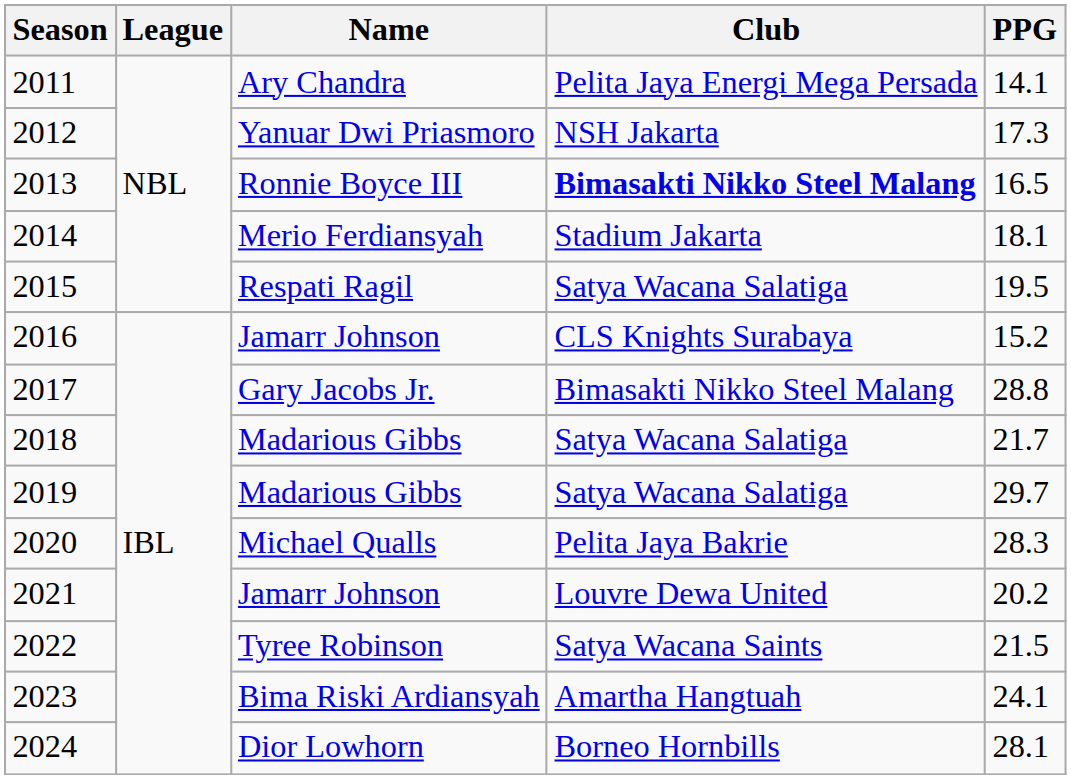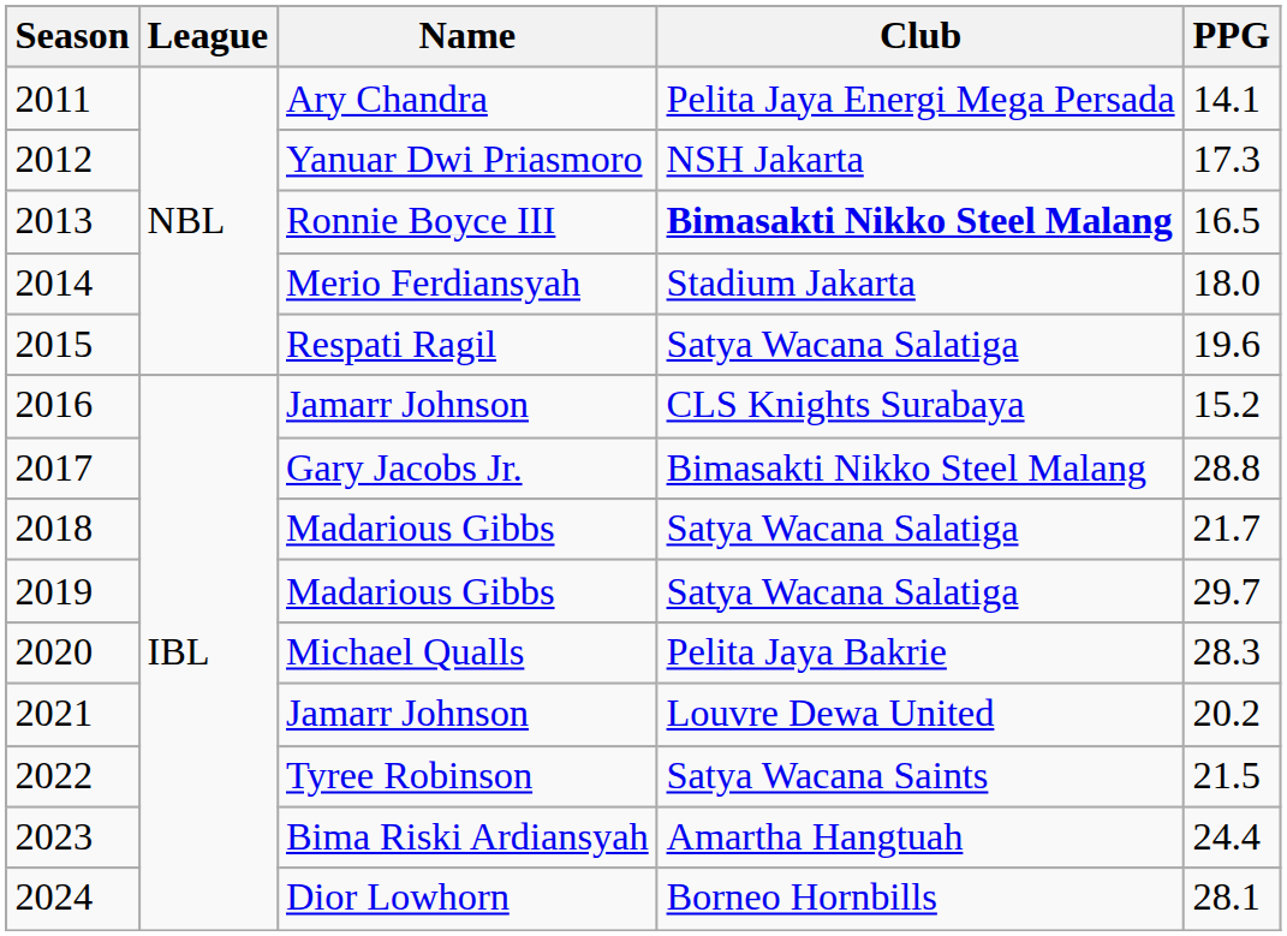 <table class="wikitable">
 <tr>
 <th>Season</th>
 <th>League</th>
 <th>Name</th>
 <th>Club</th>
 <th>PPG</th>
 </tr>
 <tr>
 <td>2011</td>
 <td rowspan="5">NBL</td>
 <td> <a href='#'>Ary Chandra</a></td>
 <td><a href='#'>Pelita Jaya Energi Mega Persada</a></td>
 <td>14.1</td>
 </tr>
 <tr>
 <td>2012</td>
 <td> <a href='#'>Yanuar Dwi Priasmoro</a></td>
 <td><a href='#'>NSH Jakarta</a></td>
 <td>17.3</td>
 </tr>
 <tr>
 <td>2013</td>
 <td> <a href='#'>Ronnie Boyce III</a></td>
 <td><strong><a href='#'>Bimasakti Nikko Steel Malang</a></strong></td>
 <td>16.5</td>
 </tr>
 <tr>
 <td>2014</td>
 <td> <a href='#'>Merio Ferdiansyah</a></td>
 <td><a href='#'>Stadium Jakarta</a></td>
-<td>18.1</td>
+<td>18.0</td>
 </tr>
 <tr>
 <td>2015</td>
 <td> <a href='#'>Respati Ragil</a></td>
 <td><a href='#'>Satya Wacana Salatiga</a></td>
-<td>19.5</td>
+<td>19.6</td>
 </tr>
 <tr>
 <td>2016</td>
 <td rowspan="9">IBL</td>
 <td> <a href='#'>Jamarr Johnson</a></td>
 <td><a href='#'>CLS Knights Surabaya</a></td>
 <td>15.2</td>
 </tr>
 <tr>
 <td>2017</td>
 <td> <a href='#'>Gary Jacobs Jr.</a></td>
 <td><a href='#'>Bimasakti Nikko Steel Malang</a></td>
 <td>28.8</td>
 </tr>
 <tr>
 <td>2018</td>
 <td> <a href='#'>Madarious Gibbs</a></td>
 <td><a href='#'>Satya Wacana Salatiga</a></td>
 <td>21.7</td>
 </tr>
 <tr>
 <td>2019</td>
 <td> <a href='#'>Madarious Gibbs</a></td>
 <td><a href='#'>Satya Wacana Salatiga</a></td>
 <td>29.7</td>
 </tr>
 <tr>
 <td>2020</td>
 <td> <a href='#'>Michael Qualls</a></td>
 <td><a href='#'>Pelita Jaya Bakrie</a></td>
 <td>28.3</td>
 </tr>
 <tr>
 <td>2021</td>
 <td> <a href='#'>Jamarr Johnson</a></td>
 <td><a href='#'>Louvre Dewa United</a></td>
 <td>20.2</td>
 </tr>
 <tr>
 <td>2022</td>
 <td> <a href='#'>Tyree Robinson</a></td>
 <td><a href='#'>Satya Wacana Saints</a></td>
 <td>21.5</td>
 </tr>
 <tr>
 <td>2023</td>
 <td> <a href='#'>Bima Riski Ardiansyah</a></td>
 <td><a href='#'>Amartha Hangtuah</a></td>
-<td>24.1</td>
+<td>24.4</td>
 </tr>
 <tr>
 <td>2024</td>
 <td> <a href='#'>Dior Lowhorn</a></td>
 <td><a href='#'>Borneo Hornbills</a></td>
 <td>28.1</td>
 </tr>
 <tr>
 </tr>
 </table>
